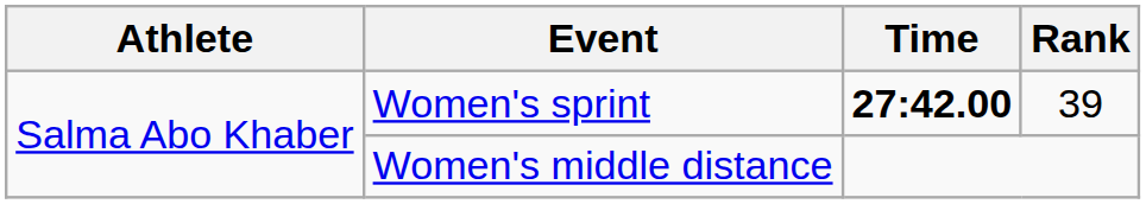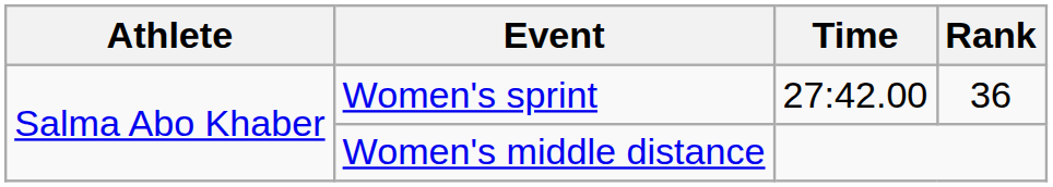 <table class=wikitable style=font-size:90%;text-align:center>
 <tr>
 <th>Athlete</th>
 <th>Event</th>
 <th>Time</th>
 <th>Rank</th>
 </tr>
 <tr>
 <td align=left rowspan=2><a href='#'>Salma Abo Khaber</a></td>
 <td align=left><a href='#'>Women's sprint</a></td>
-<td><strong>27:42.00</strong></td>
-<td>39</td>
+<td>27:42.00</td>
+<td>36</td>
 </tr>
 <tr>
 <td align=left><a href='#'>Women's middle distance</a></td>
 <td colspan=2></td>
 </tr>
 </table>
